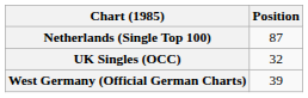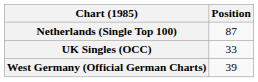 <table class="wikitable sortable plainrowheaders" style="text-align:center">
 <tr>
 <th>Chart (1985)</th>
 <th>Position</th>
 </tr>
 <tr>
 <th scope="row">Netherlands (Single Top 100)</th>
 <td>87</td>
 </tr>
 <tr>
 <th scope="row">UK Singles (OCC)</th>
-<td>32</td>
+<td>33</td>
 </tr>
 <tr>
 <th scope="row">West Germany (Official German Charts)</th>
 <td>39</td>
 </tr>
 </table>
